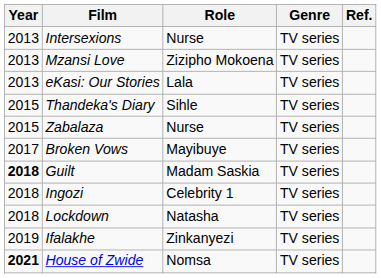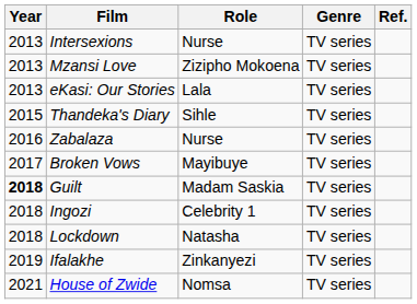 <table class="wikitable">
 <tr>
 <th>Year</th>
 <th>Film</th>
 <th>Role</th>
 <th>Genre</th>
 <th>Ref.</th>
 </tr>
 <tr>
 <td>2013</td>
 <td><em>Intersexions</em></td>
 <td>Nurse</td>
 <td>TV series</td>
 <td></td>
 </tr>
 <tr>
 <td>2013</td>
 <td><em>Mzansi Love</em></td>
 <td>Zizipho Mokoena</td>
 <td>TV series</td>
 <td></td>
 </tr>
 <tr>
 <td>2013</td>
 <td><em>eKasi: Our Stories</em></td>
 <td>Lala</td>
 <td>TV series</td>
 <td></td>
 </tr>
 <tr>
 <td>2015</td>
 <td><em>Thandeka's Diary</em></td>
 <td>Sihle</td>
 <td>TV series</td>
 <td></td>
 </tr>
 <tr>
-<td>2015</td>
+<td>2016</td>
 <td><em>Zabalaza</em></td>
 <td>Nurse</td>
 <td>TV series</td>
 <td></td>
 </tr>
 <tr>
 <td>2017</td>
 <td><em>Broken Vows</em></td>
 <td>Mayibuye</td>
 <td>TV series</td>
 <td></td>
 </tr>
 <tr>
 <td><strong>2018</strong></td>
 <td><em>Guilt</em></td>
 <td>Madam Saskia</td>
 <td>TV series</td>
 <td></td>
 </tr>
 <tr>
 <td>2018</td>
 <td><em>Ingozi</em></td>
 <td>Celebrity 1</td>
 <td>TV series</td>
 <td></td>
 </tr>
 <tr>
 <td>2018</td>
 <td><em>Lockdown</em></td>
 <td>Natasha</td>
 <td>TV series</td>
 <td></td>
 </tr>
 <tr>
 <td>2019</td>
 <td><em>Ifalakhe</em></td>
 <td>Zinkanyezi</td>
 <td>TV series</td>
 <td></td>
 </tr>
 <tr>
-<td><strong>2021</strong></td>
+<td>2021</td>
 <td><em><a href='#'>House of Zwide</a></em></td>
 <td>Nomsa</td>
 <td>TV series</td>
 <td></td>
 </tr>
 </table>
